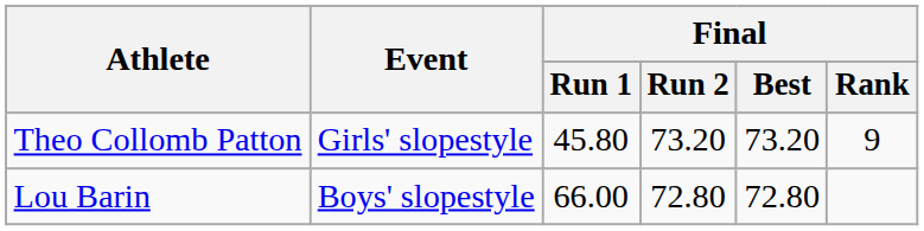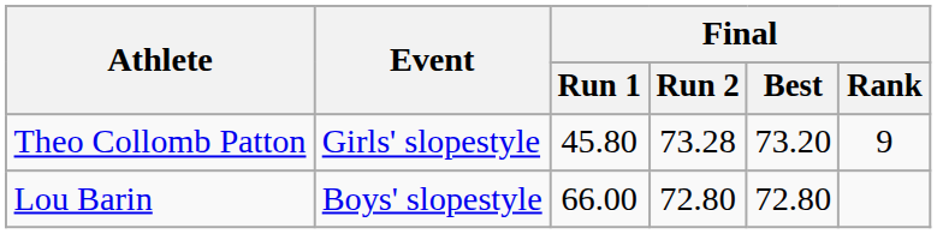 <table class="wikitable" style="font-size:90%">
 <tr>
 <th rowspan=2>Athlete</th>
 <th rowspan=2>Event</th>
 <th colspan=5>Final</th>
 </tr>
 <tr style="font-size:95%">
 <th>Run 1</th>
 <th>Run 2</th>
 <th>Best</th>
 <th>Rank</th>
 </tr>
 <tr align=center>
 <td align=left><a href='#'>Theo Collomb Patton</a></td>
 <td align=left><a href='#'>Girls' slopestyle</a></td>
 <td>45.80</td>
-<td>73.20</td>
+<td>73.28</td>
 <td>73.20</td>
 <td>9</td>
 </tr>
 <tr align=center>
 <td align=left><a href='#'>Lou Barin</a></td>
 <td align=left><a href='#'>Boys' slopestyle</a></td>
 <td>66.00</td>
 <td>72.80</td>
 <td>72.80</td>
 <td></td>
 </tr>
 </table>
